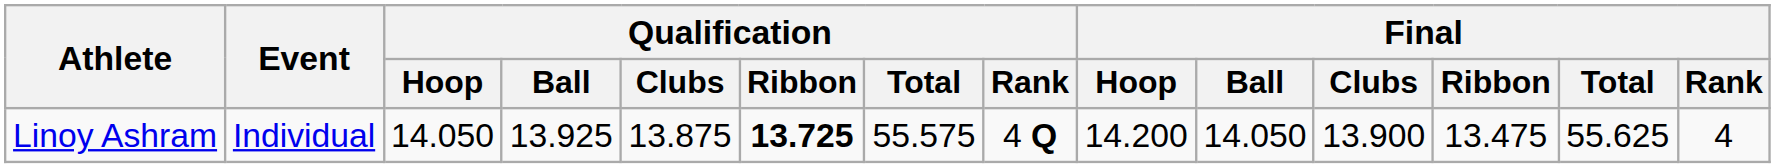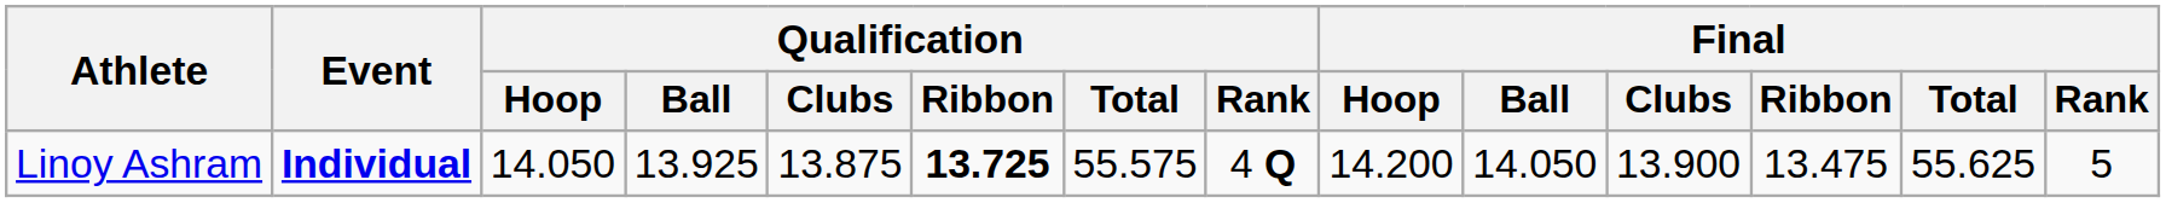 <table class=wikitable style="font-size:90%">
 <tr>
 <th rowspan=2>Athlete</th>
 <th rowspan=2>Event</th>
 <th colspan=6>Qualification</th>
 <th colspan=6>Final</th>
 </tr>
 <tr style="font-size:95%">
 <th>Hoop</th>
 <th>Ball</th>
 <th>Clubs</th>
 <th>Ribbon</th>
 <th>Total</th>
 <th>Rank</th>
 <th>Hoop</th>
 <th>Ball</th>
 <th>Clubs</th>
 <th>Ribbon</th>
 <th>Total</th>
 <th>Rank</th>
 </tr>
 <tr align=center>
 <td align=left><a href='#'>Linoy Ashram</a></td>
-<td align=left><a href='#'>Individual</a></td>
+<td align=left><strong><a href='#'>Individual</a></strong></td>
 <td>14.050</td>
 <td>13.925</td>
 <td>13.875</td>
 <td><strong>13.725</strong></td>
 <td>55.575</td>
 <td>4 <strong>Q</strong></td>
 <td>14.200</td>
 <td>14.050</td>
 <td>13.900</td>
 <td>13.475</td>
 <td>55.625</td>
-<td>4</td>
+<td>5</td>
 </tr>
 </table>
